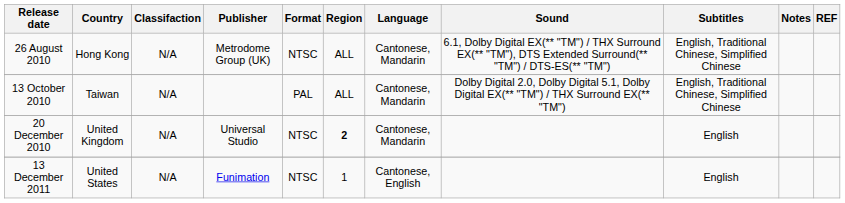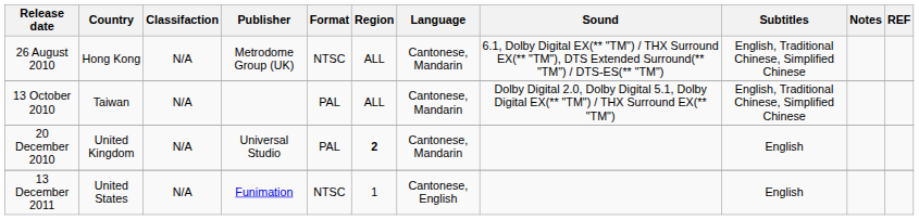 <table class="wikitable">
 <tr>
 <th>Release date<br></th>
 <th>Country<br></th>
 <th>Classifaction<br></th>
 <th>Publisher <br></th>
 <th>Format <br></th>
 <th>Region <br></th>
 <th>Language<br></th>
 <th>Sound <br></th>
 <th>Subtitles <br></th>
 <th>Notes<br></th>
 <th>REF</th>
 </tr>
 <tr style="text-align:center;">
 <td>26 August 2010</td>
 <td>Hong Kong</td>
 <td>N/A</td>
 <td>Metrodome Group (UK)</td>
 <td>NTSC</td>
 <td>ALL</td>
 <td>Cantonese, Mandarin</td>
 <td>6.1, Dolby Digital EX(** "TM") / THX Surround EX(** "TM"), DTS Extended Surround(** "TM") / DTS-ES(** "TM")</td>
 <td>English, Traditional Chinese, Simplified Chinese</td>
 <td></td>
 <td></td>
 </tr>
 <tr>
 </tr>
 <tr style="text-align:center;">
 <td>13 October 2010</td>
 <td>Taiwan</td>
 <td>N/A</td>
 <td></td>
 <td>PAL</td>
 <td>ALL</td>
 <td>Cantonese, Mandarin</td>
 <td>Dolby Digital 2.0, Dolby Digital 5.1, Dolby Digital EX(** "TM") / THX Surround EX(** "TM")</td>
 <td>English, Traditional Chinese, Simplified Chinese</td>
 <td></td>
 <td></td>
 </tr>
 <tr>
 </tr>
 <tr style="text-align:center;">
 <td>20 December 2010</td>
 <td>United Kingdom</td>
 <td>N/A</td>
 <td>Universal Studio</td>
-<td>NTSC</td>
+<td>PAL</td>
 <td><strong>2</strong></td>
 <td>Cantonese, Mandarin</td>
 <td></td>
 <td>English</td>
 <td></td>
 <td></td>
 </tr>
 <tr>
 </tr>
 <tr style="text-align:center;">
 <td>13 December 2011</td>
 <td>United States</td>
 <td>N/A</td>
 <td><a href='#'>Funimation</a></td>
 <td>NTSC</td>
 <td>1</td>
 <td>Cantonese, English</td>
 <td></td>
 <td>English</td>
 <td></td>
 <td></td>
 </tr>
 </table>
